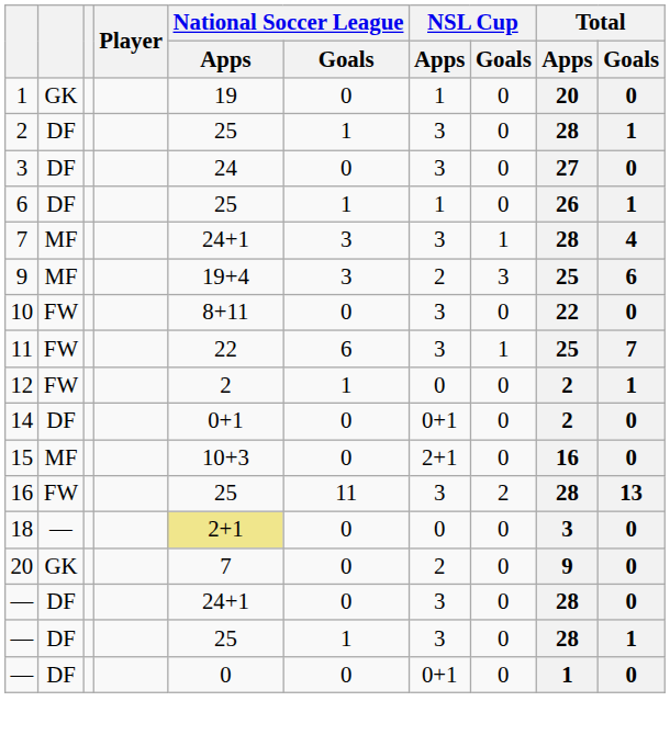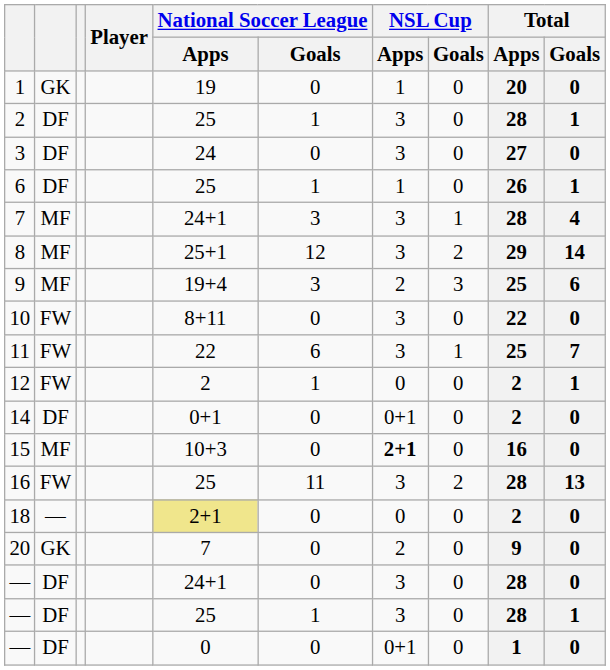 <table class="wikitable sortable" style="text-align:center">
 <tr>
 <th rowspan="2"></th>
 <th rowspan="2"></th>
 <th rowspan="2"></th>
 <th rowspan="2">Player</th>
 <th colspan="2"><a href='#'>National Soccer League</a></th>
 <th colspan="2"><a href='#'>NSL Cup</a></th>
 <th colspan="2">Total</th>
 </tr>
 <tr>
 <th>Apps</th>
 <th>Goals</th>
 <th>Apps</th>
 <th>Goals</th>
 <th>Apps</th>
 <th>Goals</th>
 </tr>
 <tr>
 <td>1</td>
 <td>GK</td>
 <td></td>
 <td align="left"><br></td>
 <td>19</td>
 <td>0<br></td>
 <td>1</td>
 <td>0<br></td>
 <th>20</th>
 <th>0</th>
 </tr>
 <tr>
 <td>2</td>
 <td>DF</td>
 <td></td>
 <td align="left"><br></td>
 <td>25</td>
 <td>1<br></td>
 <td>3</td>
 <td>0<br></td>
 <th>28</th>
 <th>1</th>
 </tr>
 <tr>
 <td>3</td>
 <td>DF</td>
 <td></td>
 <td align="left"><br></td>
 <td>24</td>
 <td>0<br></td>
 <td>3</td>
 <td>0<br></td>
 <th>27</th>
 <th>0</th>
 </tr>
 <tr>
 <td>6</td>
 <td>DF</td>
 <td></td>
 <td align="left"><br></td>
 <td>25</td>
 <td>1<br></td>
 <td>1</td>
 <td>0<br></td>
 <th>26</th>
 <th>1</th>
 </tr>
 <tr>
 <td>7</td>
 <td>MF</td>
 <td></td>
 <td align="left"><br></td>
 <td>24+1</td>
 <td>3<br></td>
 <td>3</td>
 <td>1<br></td>
 <th>28</th>
 <th>4</th>
 </tr>
 <tr>
+<td>8</td>
+<td>MF</td>
+<td></td>
+<td align="left"><br></td>
+<td>25+1</td>
+<td>12<br></td>
+<td>3</td>
+<td>2<br></td>
+<th>29</th>
+<th>14</th>
+</tr>
+<tr>
 <td>9</td>
 <td>MF</td>
 <td></td>
 <td align="left"><br></td>
 <td>19+4</td>
 <td>3<br></td>
 <td>2</td>
 <td>3<br></td>
 <th>25</th>
 <th>6</th>
 </tr>
 <tr>
 <td>10</td>
 <td>FW</td>
 <td></td>
 <td align="left"><br></td>
 <td>8+11</td>
 <td>0<br></td>
 <td>3</td>
 <td>0<br></td>
 <th>22</th>
 <th>0</th>
 </tr>
 <tr>
 <td>11</td>
 <td>FW</td>
 <td></td>
 <td align="left"><br></td>
 <td>22</td>
 <td>6<br></td>
 <td>3</td>
 <td>1<br></td>
 <th>25</th>
 <th>7</th>
 </tr>
 <tr>
 <td>12</td>
 <td>FW</td>
 <td></td>
 <td align="left"><br></td>
 <td>2</td>
 <td>1<br></td>
 <td>0</td>
 <td>0<br></td>
 <th>2</th>
 <th>1</th>
 </tr>
 <tr>
 <td>14</td>
 <td>DF</td>
 <td></td>
 <td align="left"><br></td>
 <td>0+1</td>
 <td>0<br></td>
 <td>0+1</td>
 <td>0<br></td>
 <th>2</th>
 <th>0</th>
 </tr>
 <tr>
 <td>15</td>
 <td>MF</td>
 <td></td>
 <td align="left"><br></td>
 <td>10+3</td>
 <td>0<br></td>
-<td>2+1</td>
+<td><strong>2+1</strong></td>
 <td>0<br></td>
 <th>16</th>
 <th>0</th>
 </tr>
 <tr>
 <td>16</td>
 <td>FW</td>
 <td></td>
 <td align="left"><br></td>
 <td>25</td>
 <td>11<br></td>
 <td>3</td>
 <td>2<br></td>
 <th>28</th>
 <th>13</th>
 </tr>
 <tr>
 <td>18</td>
 <td>—</td>
 <td></td>
 <td align="left"><br></td>
 <td style="background: khaki;">2+1</td>
 <td>0<br></td>
 <td>0</td>
 <td>0<br></td>
-<th>3</th>
+<th>2</th>
 <th>0</th>
 </tr>
 <tr>
 <td>20</td>
 <td>GK</td>
 <td></td>
 <td align="left"><br></td>
 <td>7</td>
 <td>0<br></td>
 <td>2</td>
 <td>0<br></td>
 <th>9</th>
 <th>0</th>
 </tr>
 <tr>
 <td>—</td>
 <td>DF</td>
 <td></td>
 <td align="left"><br></td>
 <td>24+1</td>
 <td>0<br></td>
 <td>3</td>
 <td>0<br></td>
 <th>28</th>
 <th>0</th>
 </tr>
 <tr>
 <td>—</td>
 <td>DF</td>
 <td></td>
 <td align="left"><br></td>
 <td>25</td>
 <td>1<br></td>
 <td>3</td>
 <td>0<br></td>
 <th>28</th>
 <th>1</th>
 </tr>
 <tr>
 <td>—</td>
 <td>DF</td>
 <td></td>
 <td align="left"><br></td>
 <td>0</td>
 <td>0<br></td>
 <td>0+1</td>
 <td>0<br></td>
 <th>1</th>
 <th>0</th>
 </tr>
 </table>
